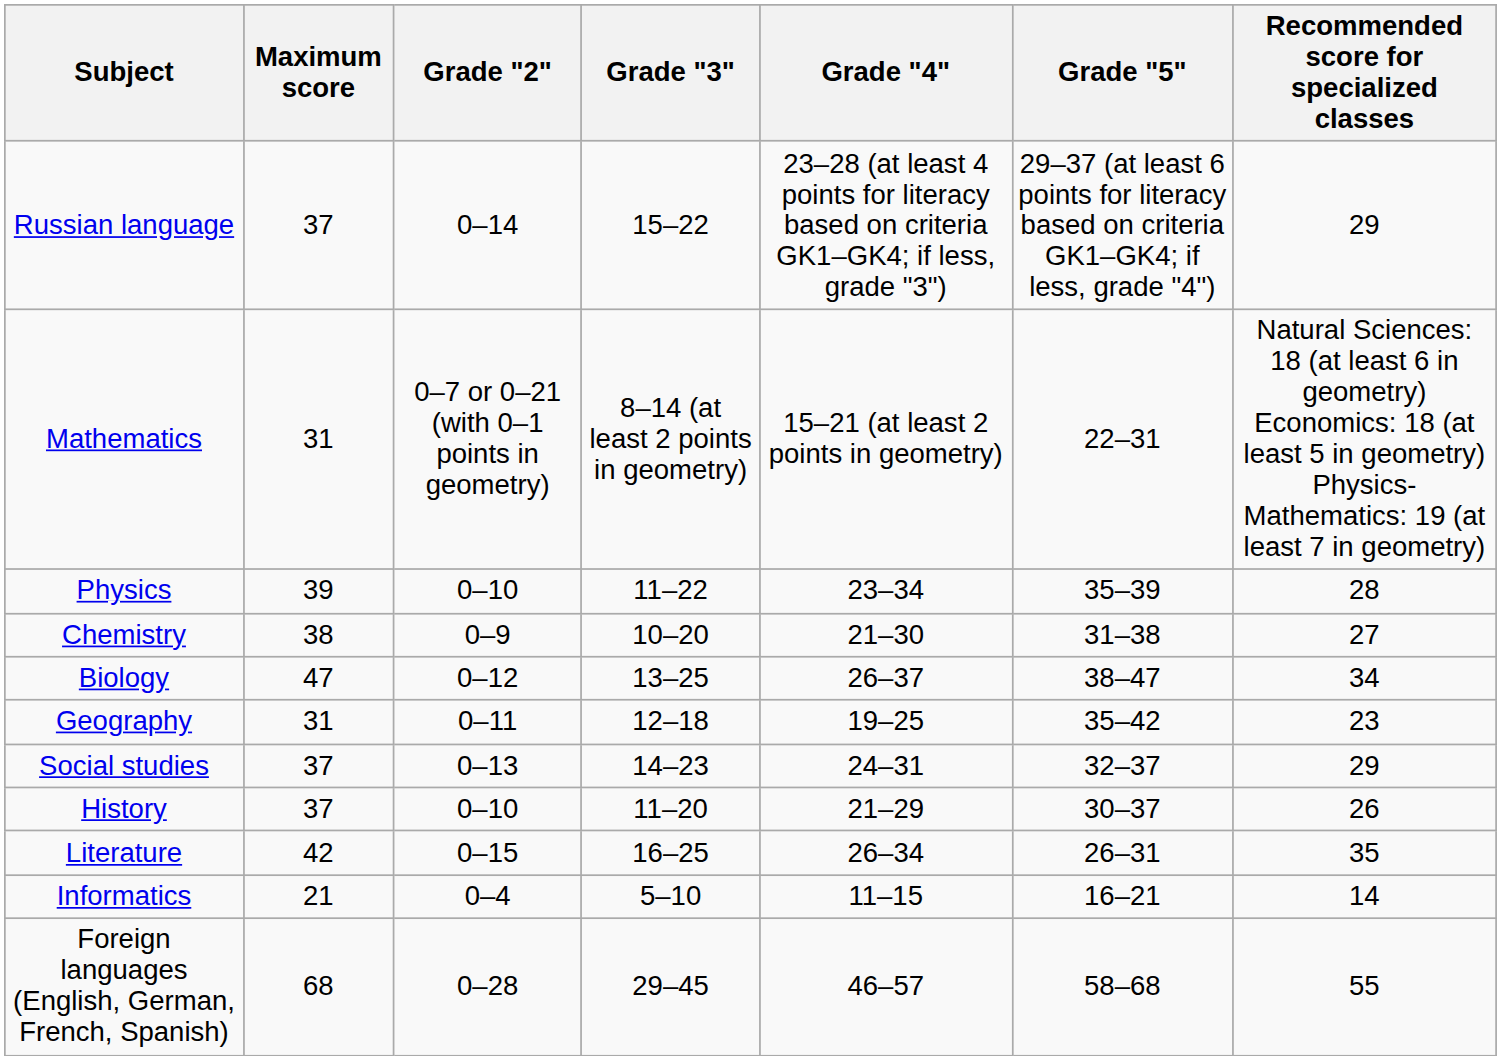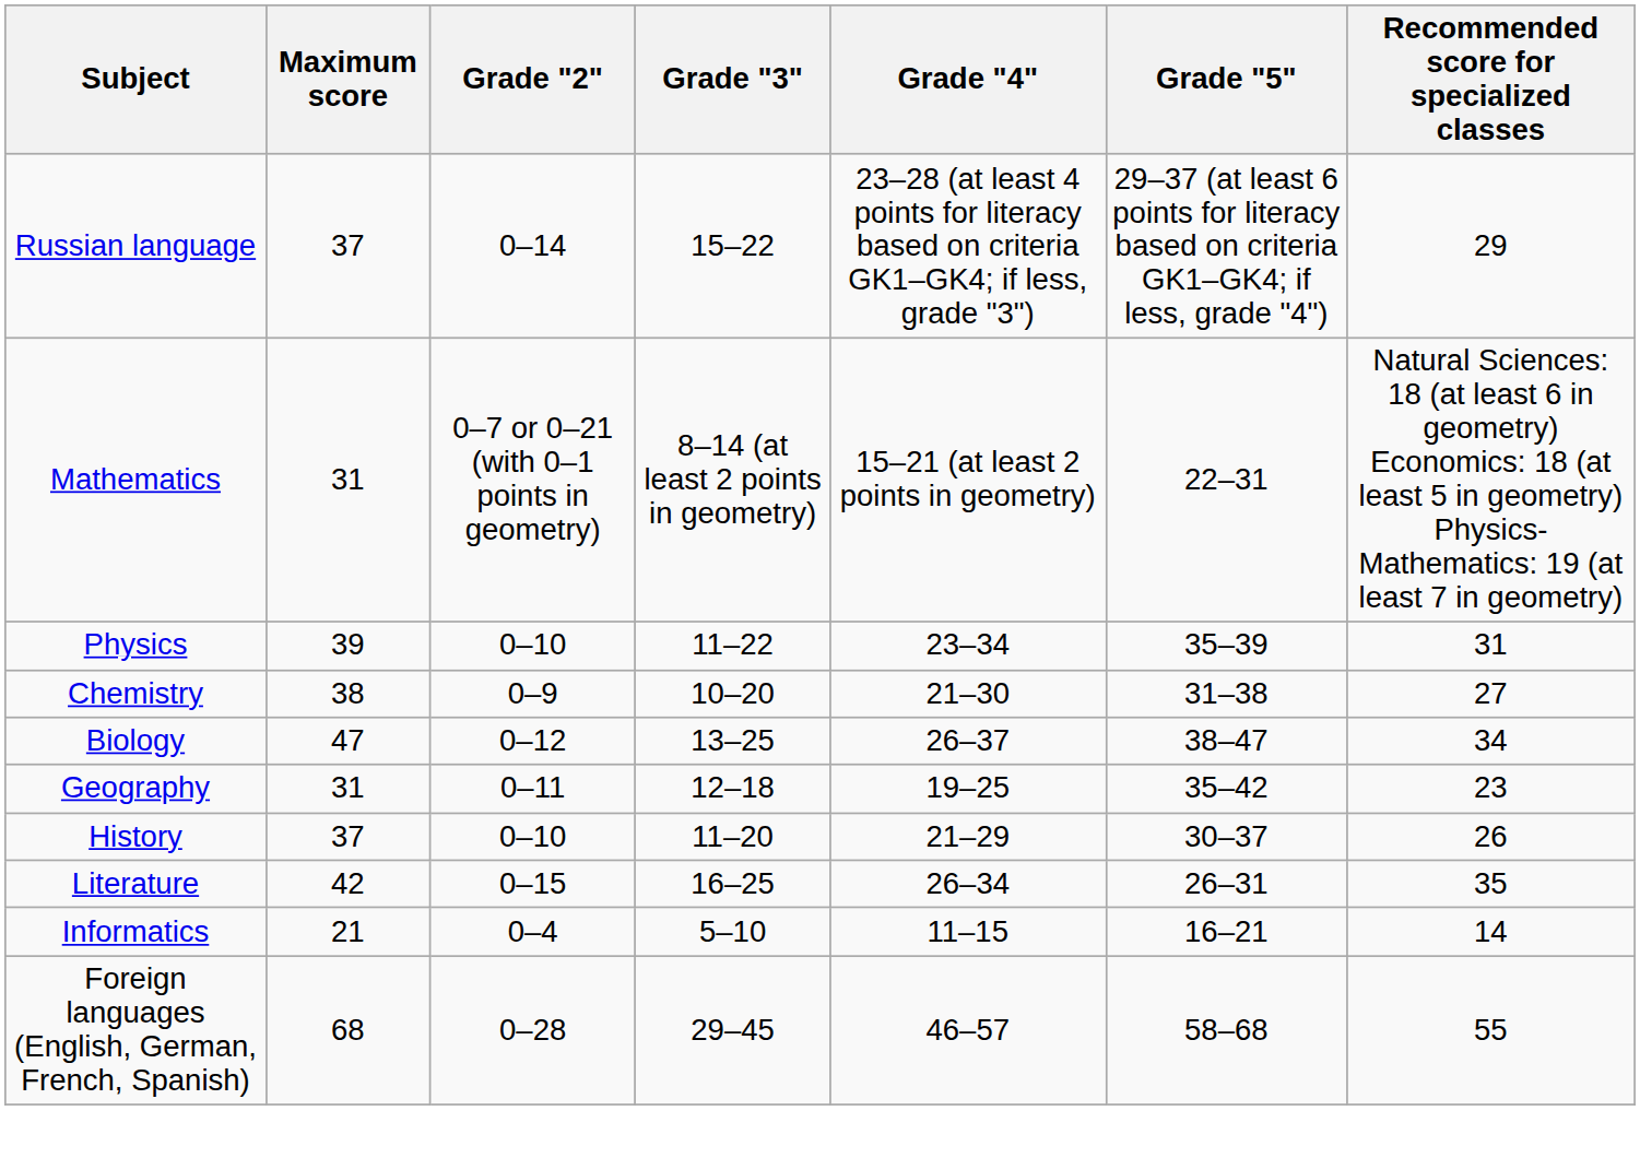 <table class="wikitable" style="text-align: center;">
 <tr>
 <th><strong>Subject</strong></th>
 <th><strong>Maximum score</strong></th>
 <th><strong>Grade "2"</strong></th>
 <th><strong>Grade "3"</strong></th>
 <th><strong>Grade "4"</strong></th>
 <th><strong>Grade "5"</strong></th>
 <th><strong>Recommended score for specialized classes</strong></th>
 </tr>
 <tr>
 <td><a href='#'>Russian language</a></td>
 <td>37</td>
 <td>0–14</td>
 <td>15–22</td>
 <td>23–28 (at least 4 points for literacy based on criteria GK1–GK4; if less, grade "3")</td>
 <td>29–37 (at least 6 points for literacy based on criteria GK1–GK4; if less, grade "4")</td>
 <td>29</td>
 </tr>
 <tr>
 <td><a href='#'>Mathematics</a></td>
 <td>31</td>
 <td>0–7 or 0–21 (with 0–1 points in geometry)</td>
 <td>8–14 (at least 2 points in geometry)</td>
 <td>15–21 (at least 2 points in geometry)</td>
 <td>22–31</td>
 <td>Natural Sciences: 18 (at least 6 in geometry)<br>Economics: 18 (at least 5 in geometry)<br>Physics-Mathematics: 19 (at least 7 in geometry)</td>
 </tr>
 <tr>
 <td><a href='#'>Physics</a></td>
 <td>39</td>
 <td>0–10</td>
 <td>11–22</td>
 <td>23–34</td>
 <td>35–39</td>
-<td>28</td>
+<td>31</td>
 </tr>
 <tr>
 <td><a href='#'>Chemistry</a></td>
 <td>38</td>
 <td>0–9</td>
 <td>10–20</td>
 <td>21–30</td>
 <td>31–38</td>
 <td>27</td>
 </tr>
 <tr>
 <td><a href='#'>Biology</a></td>
 <td>47</td>
 <td>0–12</td>
 <td>13–25</td>
 <td>26–37</td>
 <td>38–47</td>
 <td>34</td>
 </tr>
 <tr>
 <td><a href='#'>Geography</a></td>
 <td>31</td>
 <td>0–11</td>
 <td>12–18</td>
 <td>19–25</td>
 <td>35–42</td>
 <td>23</td>
-</tr>
-<tr>
-<td><a href='#'>Social studies</a></td>
-<td>37</td>
-<td>0–13</td>
-<td>14–23</td>
-<td>24–31</td>
-<td>32–37</td>
-<td>29</td>
 </tr>
 <tr>
 <td><a href='#'>History</a></td>
 <td>37</td>
 <td>0–10</td>
 <td>11–20</td>
 <td>21–29</td>
 <td>30–37</td>
 <td>26</td>
 </tr>
 <tr>
 <td><a href='#'>Literature</a></td>
 <td>42</td>
 <td>0–15</td>
 <td>16–25</td>
 <td>26–34</td>
 <td>26–31</td>
 <td>35</td>
 </tr>
 <tr>
 <td><a href='#'>Informatics</a></td>
 <td>21</td>
 <td>0–4</td>
 <td>5–10</td>
 <td>11–15</td>
 <td>16–21</td>
 <td>14</td>
 </tr>
 <tr>
 <td>Foreign languages (English, German, French, Spanish)</td>
 <td>68</td>
 <td>0–28</td>
 <td>29–45</td>
 <td>46–57</td>
 <td>58–68</td>
 <td>55</td>
 </tr>
 </table>
